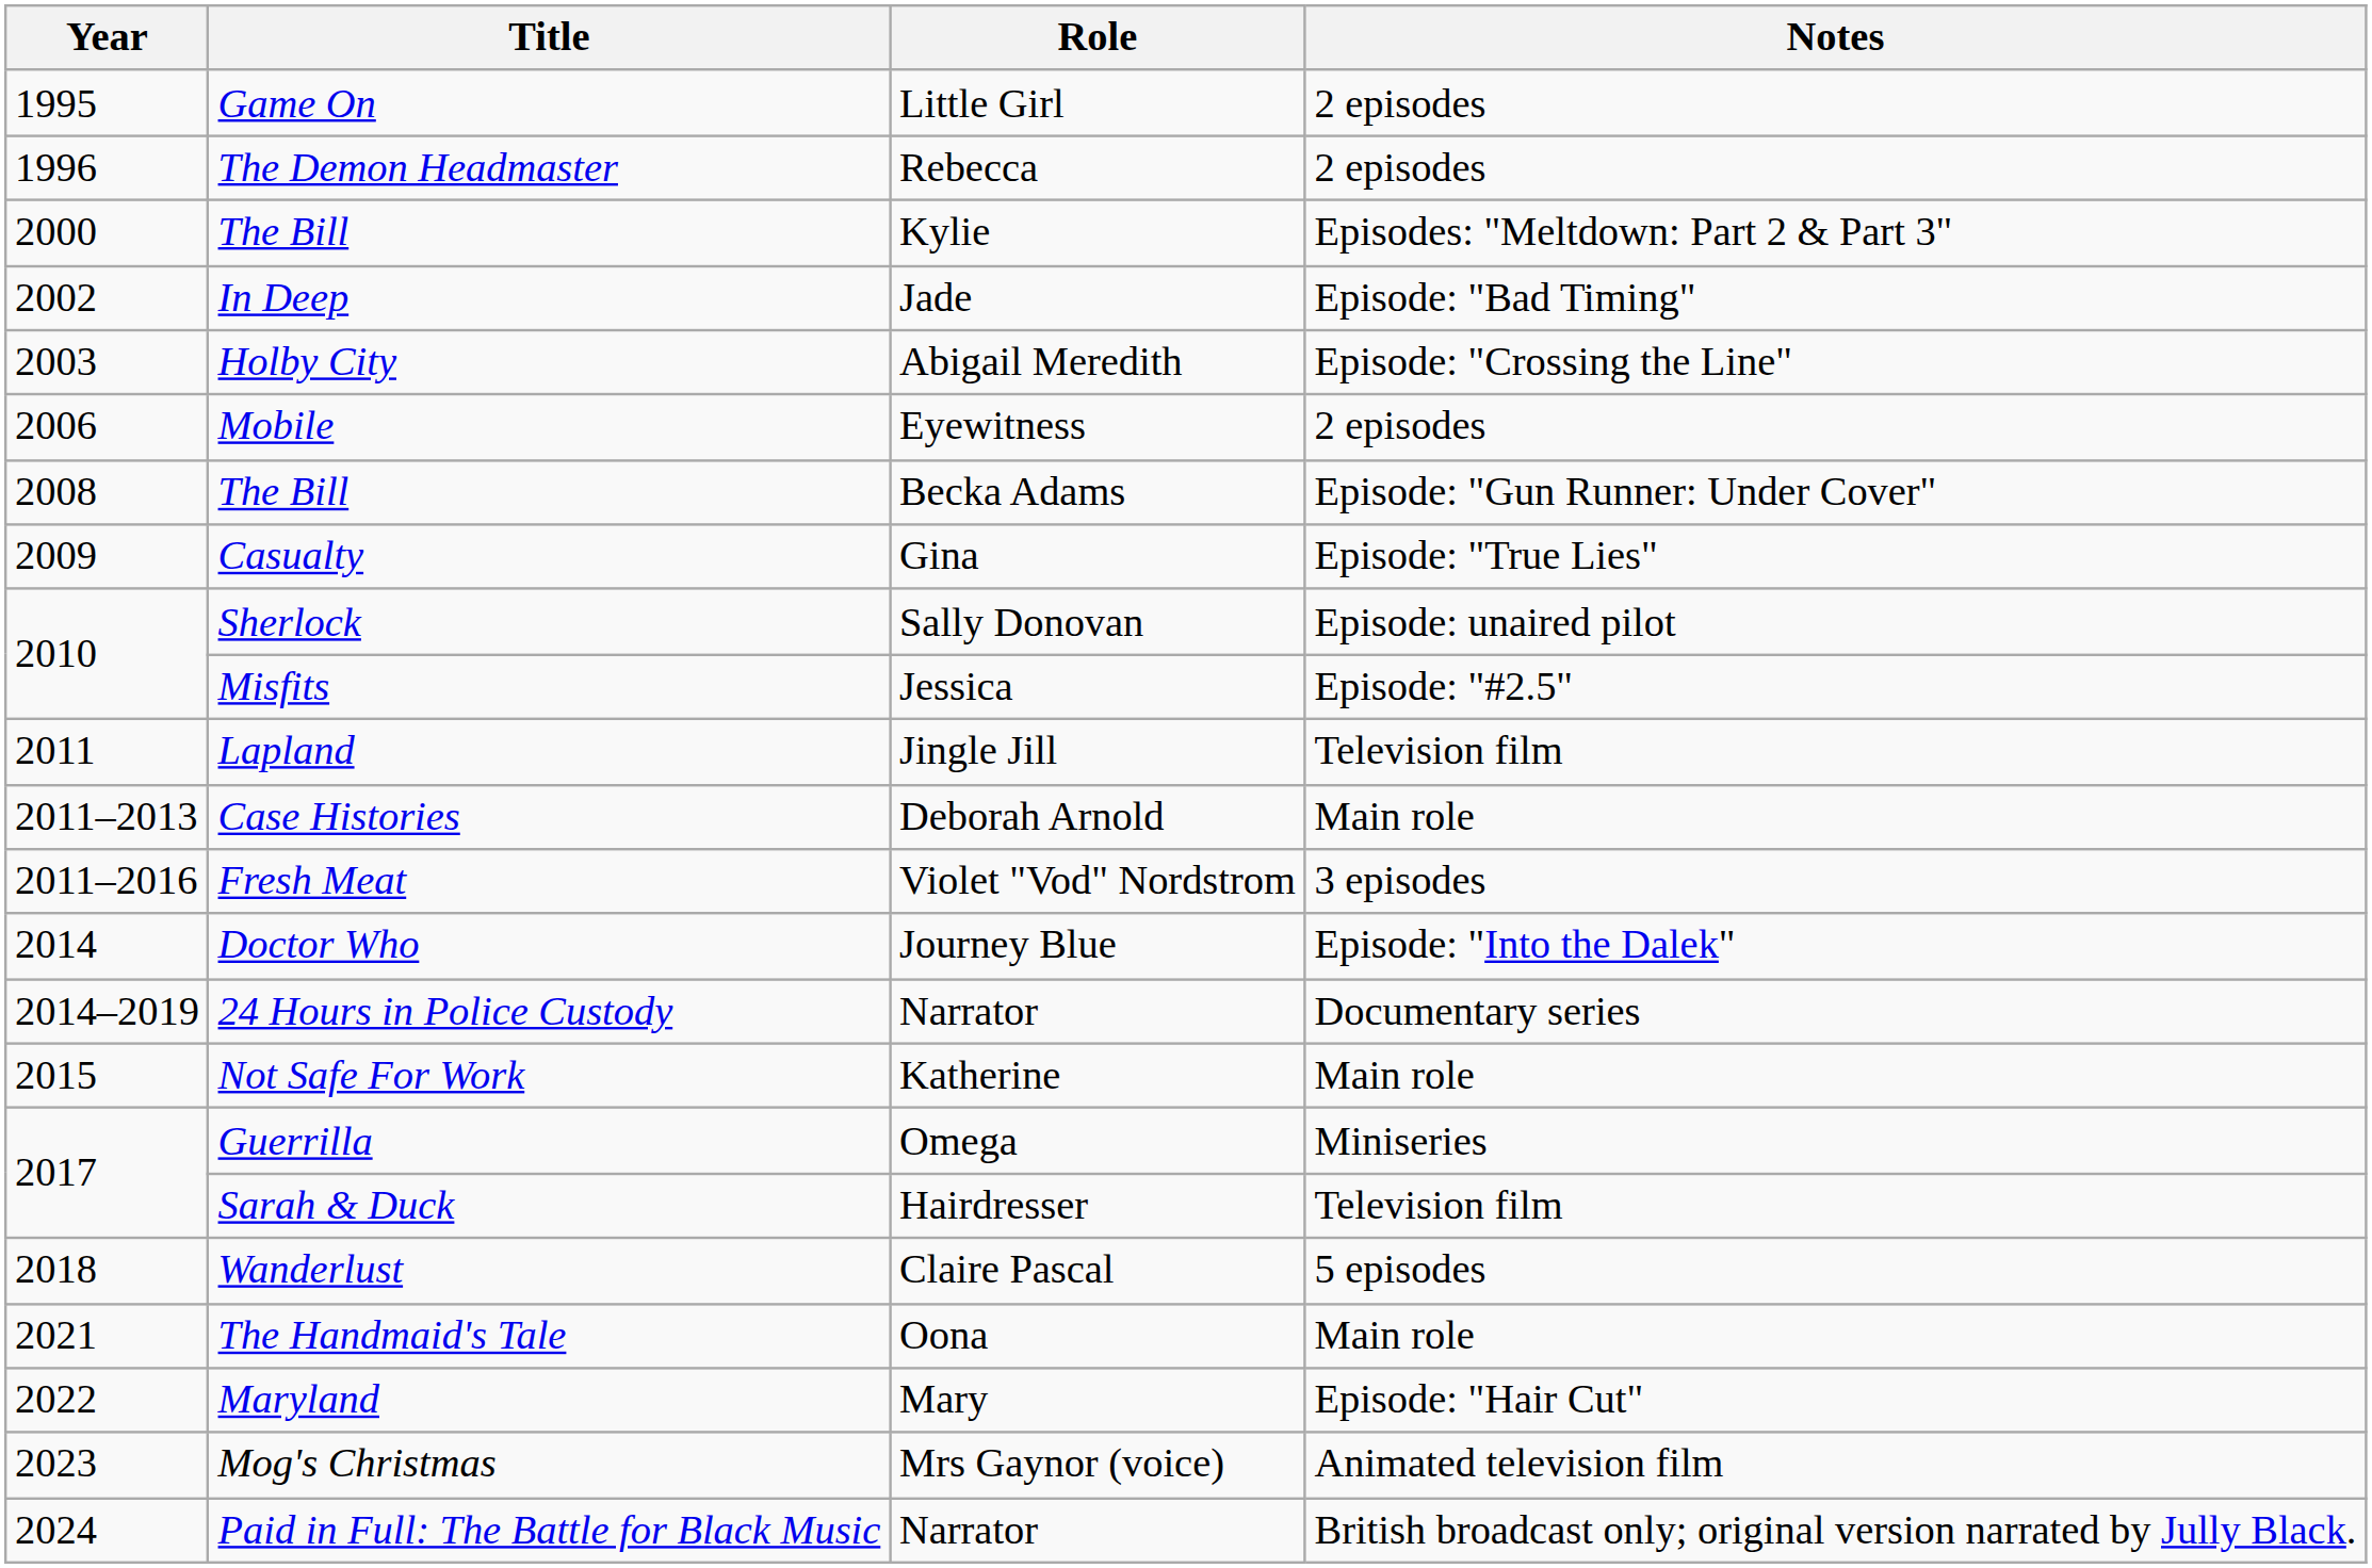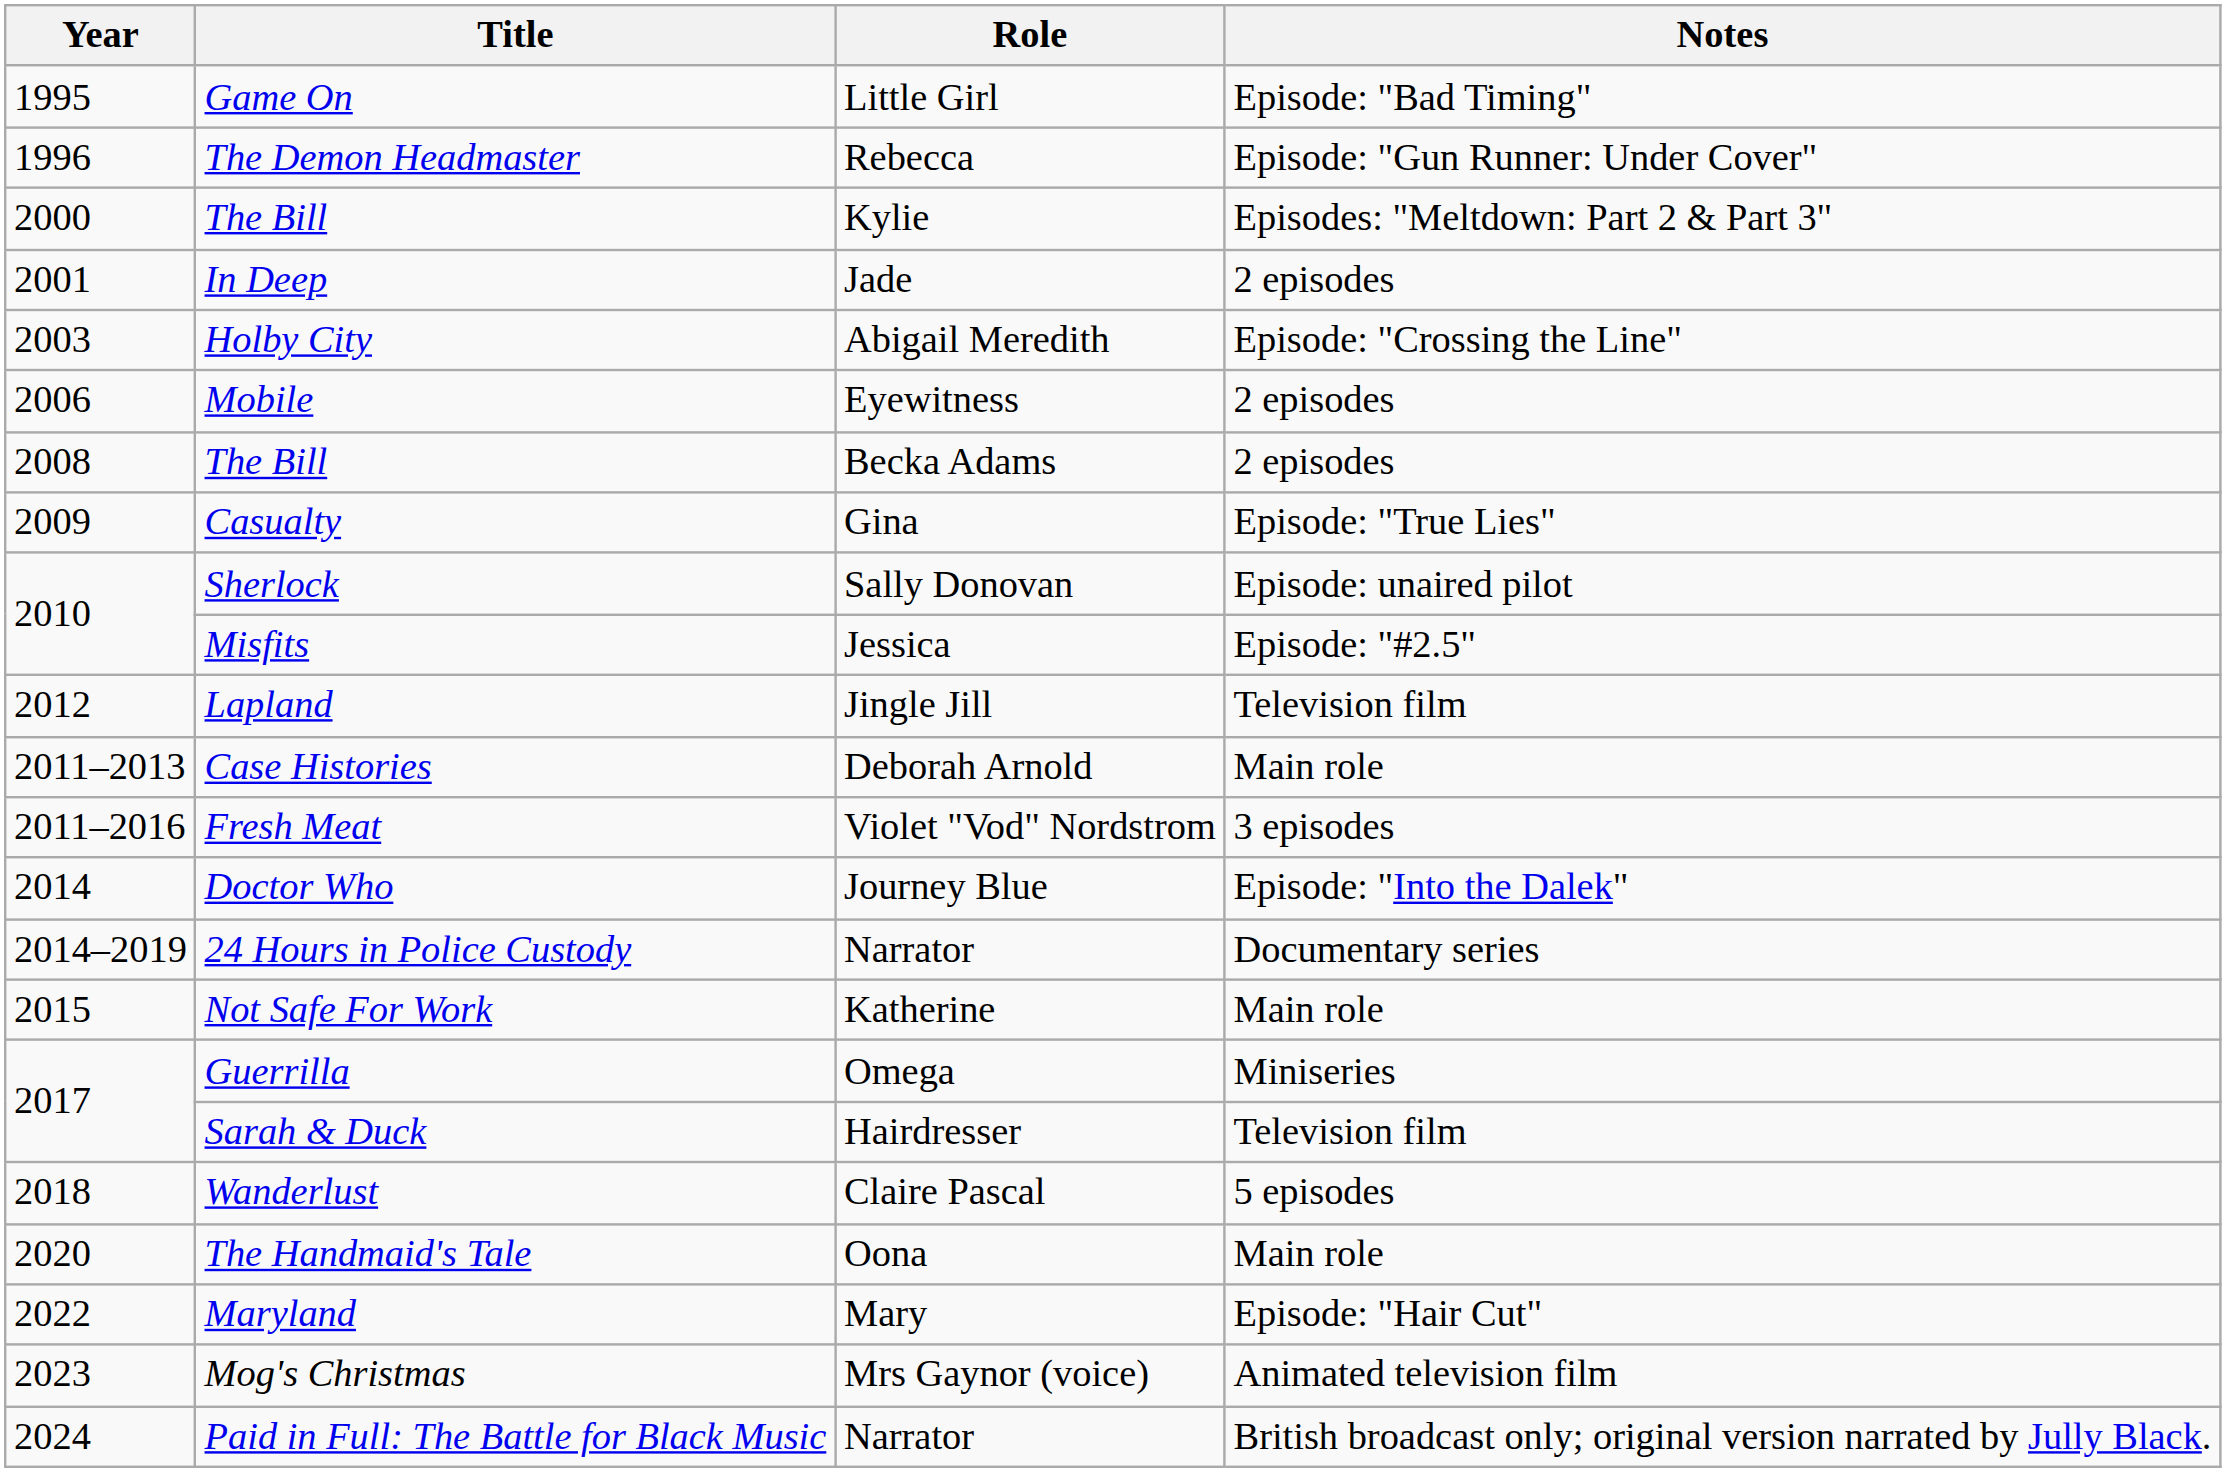 <table class="wikitable sortable">
 <tr>
 <th>Year</th>
 <th>Title</th>
 <th>Role</th>
 <th class="unsortable">Notes</th>
 </tr>
 <tr>
 <td>1995</td>
 <td><em><a href='#'>Game On</a></em></td>
 <td>Little Girl</td>
-<td>2 episodes</td>
+<td>Episode: "Bad Timing"</td>
 </tr>
 <tr>
 <td>1996</td>
 <td><em><a href='#'>The Demon Headmaster</a></em></td>
 <td>Rebecca</td>
-<td>2 episodes</td>
+<td>Episode: "Gun Runner: Under Cover"</td>
 </tr>
 <tr>
 <td>2000</td>
 <td><em><a href='#'>The Bill</a></em></td>
 <td>Kylie</td>
 <td>Episodes: "Meltdown: Part 2 & Part 3"</td>
 </tr>
 <tr>
-<td>2002</td>
+<td>2001</td>
 <td><em><a href='#'>In Deep</a></em></td>
 <td>Jade</td>
-<td>Episode: "Bad Timing"</td>
+<td>2 episodes</td>
 </tr>
 <tr>
 <td>2003</td>
 <td><em><a href='#'>Holby City</a></em></td>
 <td>Abigail Meredith</td>
 <td>Episode: "Crossing the Line"</td>
 </tr>
 <tr>
 <td>2006</td>
 <td><em><a href='#'>Mobile</a></em></td>
 <td>Eyewitness</td>
 <td>2 episodes</td>
 </tr>
 <tr>
 <td>2008</td>
 <td><em><a href='#'>The Bill</a></em></td>
 <td>Becka Adams</td>
-<td>Episode: "Gun Runner: Under Cover"</td>
+<td>2 episodes</td>
 </tr>
 <tr>
 <td>2009</td>
 <td><em><a href='#'>Casualty</a></em></td>
 <td>Gina</td>
 <td>Episode: "True Lies"</td>
 </tr>
 <tr>
 <td rowspan="2">2010</td>
 <td><em><a href='#'>Sherlock</a></em></td>
 <td>Sally Donovan</td>
 <td>Episode: unaired pilot</td>
 </tr>
 <tr>
 <td><em><a href='#'>Misfits</a></em></td>
 <td>Jessica</td>
 <td>Episode: "#2.5"</td>
 </tr>
 <tr>
-<td>2011</td>
+<td>2012</td>
 <td><em><a href='#'>Lapland</a></em></td>
 <td>Jingle Jill</td>
 <td>Television film</td>
 </tr>
 <tr>
 <td>2011–2013</td>
 <td><em><a href='#'>Case Histories</a></em></td>
 <td>Deborah Arnold</td>
 <td>Main role</td>
 </tr>
 <tr>
 <td>2011–2016</td>
 <td><em><a href='#'>Fresh Meat</a></em></td>
 <td>Violet "Vod" Nordstrom</td>
 <td>3 episodes</td>
 </tr>
 <tr>
 <td>2014</td>
 <td><em><a href='#'>Doctor Who</a></em></td>
 <td>Journey Blue</td>
 <td>Episode: "<a href='#'>Into the Dalek</a>"</td>
 </tr>
 <tr>
 <td>2014–2019</td>
 <td><em><a href='#'>24 Hours in Police Custody</a></em></td>
 <td>Narrator</td>
 <td>Documentary series</td>
 </tr>
 <tr>
 <td>2015</td>
 <td><em><a href='#'>Not Safe For Work</a></em></td>
 <td>Katherine</td>
 <td>Main role</td>
 </tr>
 <tr>
 <td rowspan="2">2017</td>
 <td><em><a href='#'>Guerrilla</a></em></td>
 <td>Omega</td>
 <td>Miniseries</td>
 </tr>
 <tr>
 <td><em><a href='#'>Sarah & Duck</a></em></td>
 <td>Hairdresser</td>
 <td>Television film</td>
 </tr>
 <tr>
 <td>2018</td>
 <td><em><a href='#'>Wanderlust</a></em></td>
 <td>Claire Pascal</td>
 <td>5 episodes</td>
 </tr>
 <tr>
-<td>2021</td>
+<td>2020</td>
 <td><em><a href='#'>The Handmaid's Tale</a></em></td>
 <td>Oona</td>
 <td>Main role</td>
 </tr>
 <tr>
 <td>2022</td>
 <td><em><a href='#'>Maryland</a></em></td>
 <td>Mary</td>
 <td>Episode: "Hair Cut"</td>
 </tr>
 <tr>
 <td>2023</td>
 <td><em>Mog's Christmas</em></td>
 <td>Mrs Gaynor (voice)</td>
 <td>Animated television film</td>
 </tr>
 <tr>
 <td>2024</td>
 <td><em><a href='#'>Paid in Full: The Battle for Black Music</a></em></td>
 <td>Narrator</td>
 <td>British broadcast only; original version narrated by <a href='#'>Jully Black</a>.</td>
 </tr>
 </table>
